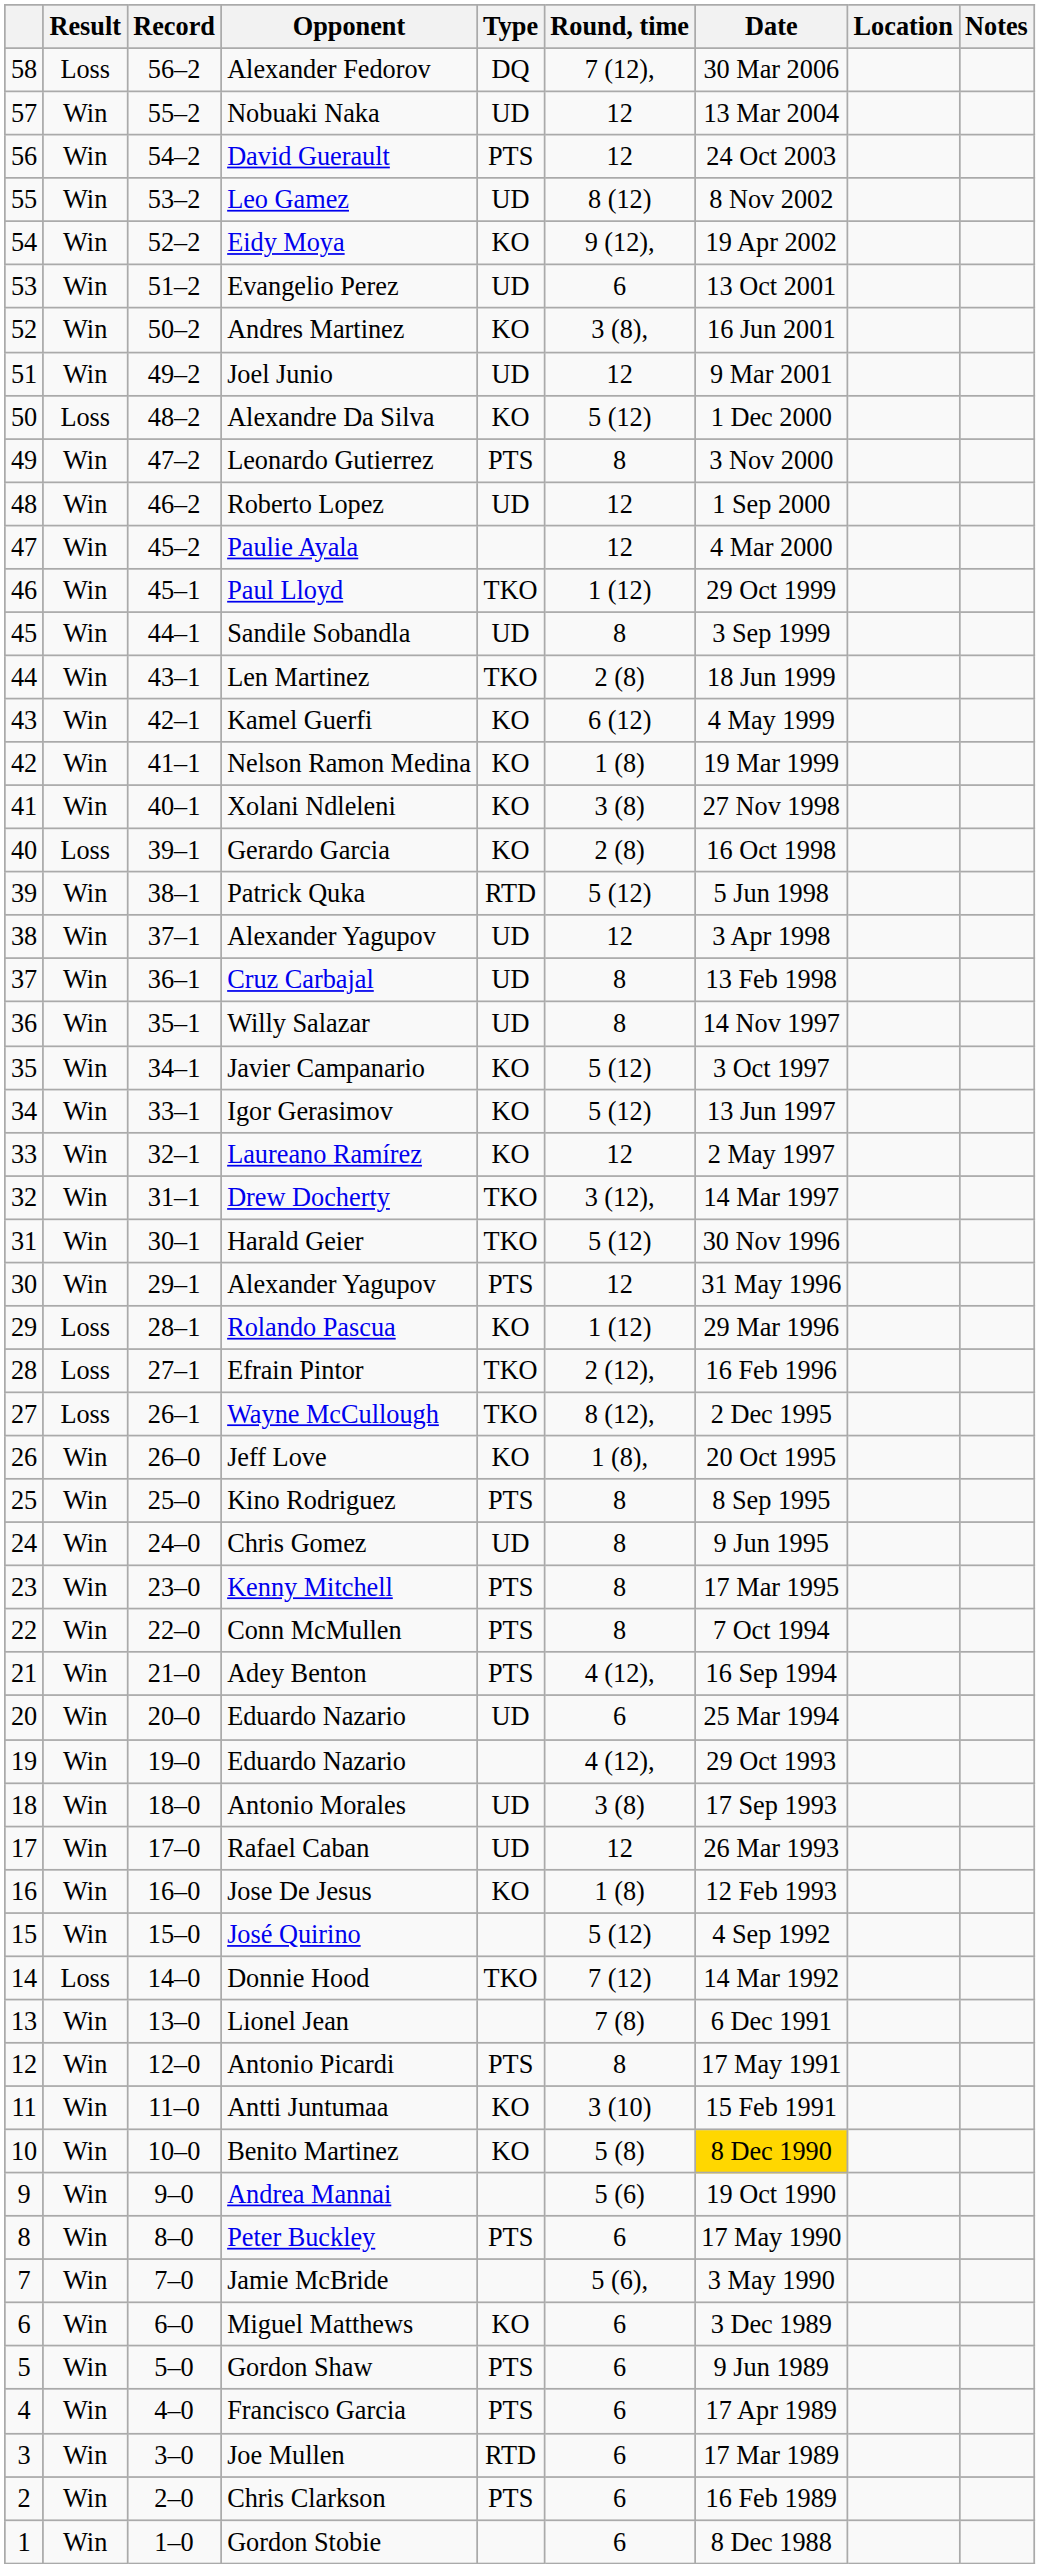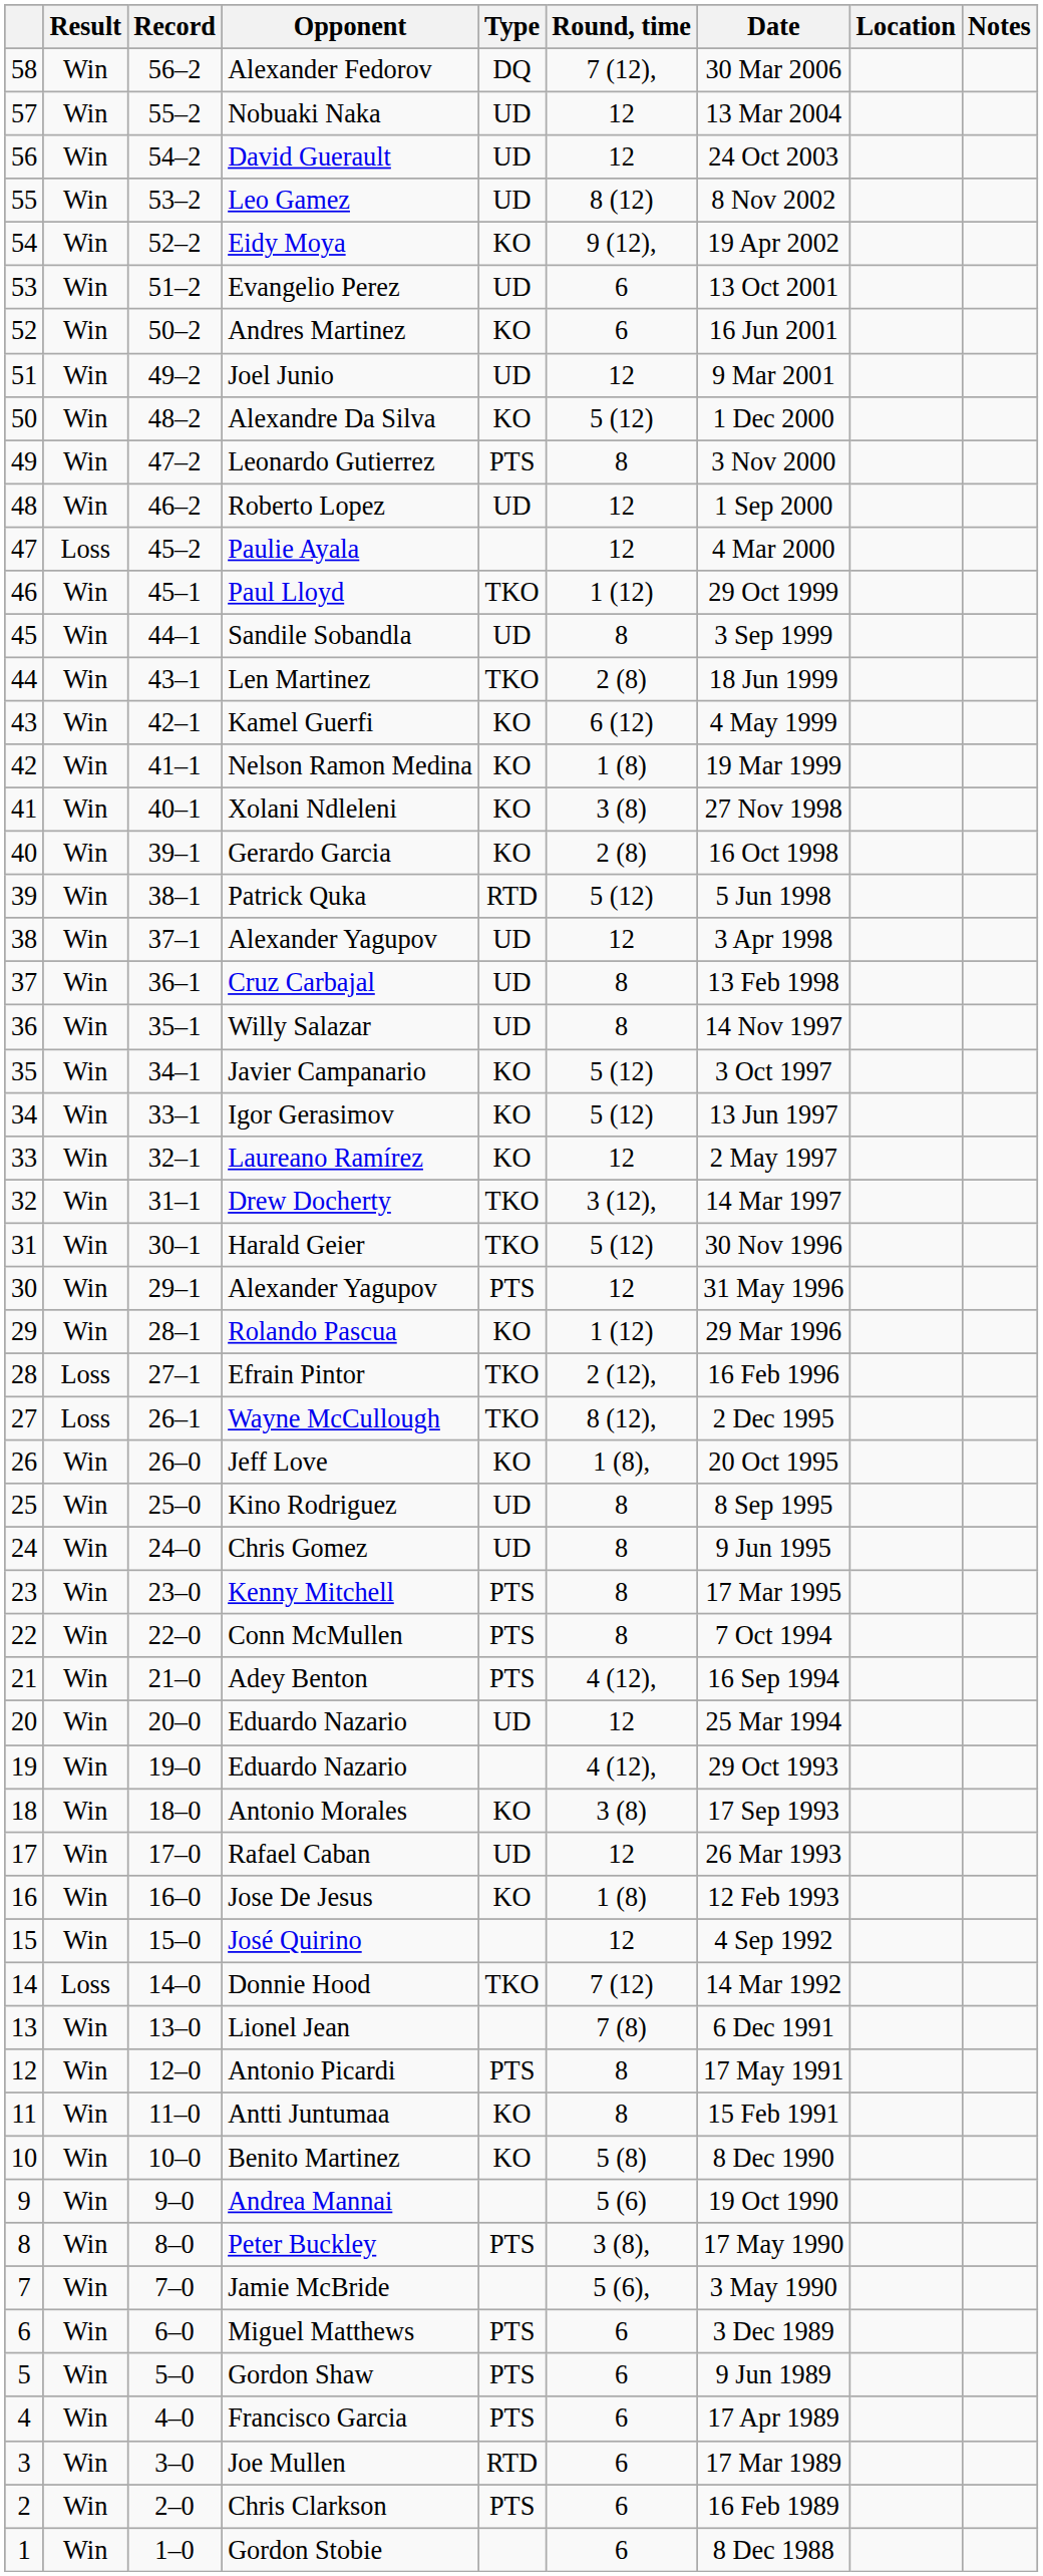 <table class="wikitable" style="text-align:center; font-size:95%">
 <tr>
 <th></th>
 <th>Result</th>
 <th>Record</th>
 <th>Opponent</th>
 <th>Type</th>
 <th>Round, time</th>
 <th>Date</th>
 <th>Location</th>
 <th>Notes</th>
 </tr>
 <tr>
 <td>58</td>
-<td>Loss</td>
+<td>Win</td>
 <td>56–2</td>
 <td style="text-align:left;">Alexander Fedorov</td>
 <td>DQ</td>
 <td>7 (12), </td>
 <td>30 Mar 2006</td>
 <td style="text-align:left;"></td>
 <td style="text-align:left;"></td>
 </tr>
 <tr>
 <td>57</td>
 <td>Win</td>
 <td>55–2</td>
 <td style="text-align:left;">Nobuaki Naka</td>
 <td>UD</td>
 <td>12</td>
 <td>13 Mar 2004</td>
 <td style="text-align:left;"></td>
 <td style="text-align:left;"></td>
 </tr>
 <tr>
 <td>56</td>
 <td>Win</td>
 <td>54–2</td>
 <td style="text-align:left;"><a href='#'>David Guerault</a></td>
-<td>PTS</td>
+<td>UD</td>
 <td>12</td>
 <td>24 Oct 2003</td>
 <td style="text-align:left;"></td>
 <td style="text-align:left;"></td>
 </tr>
 <tr>
 <td>55</td>
 <td>Win</td>
 <td>53–2</td>
 <td style="text-align:left;"><a href='#'>Leo Gamez</a></td>
 <td>UD</td>
 <td>8 (12)</td>
 <td>8 Nov 2002</td>
 <td style="text-align:left;"></td>
 <td style="text-align:left;"></td>
 </tr>
 <tr>
 <td>54</td>
 <td>Win</td>
 <td>52–2</td>
 <td style="text-align:left;"><a href='#'>Eidy Moya</a></td>
 <td>KO</td>
 <td>9 (12), </td>
 <td>19 Apr 2002</td>
 <td style="text-align:left;"></td>
 <td style="text-align:left;"></td>
 </tr>
 <tr>
 <td>53</td>
 <td>Win</td>
 <td>51–2</td>
 <td style="text-align:left;">Evangelio Perez</td>
 <td>UD</td>
 <td>6</td>
 <td>13 Oct 2001</td>
 <td style="text-align:left;"></td>
 <td style="text-align:left;"></td>
 </tr>
 <tr>
 <td>52</td>
 <td>Win</td>
 <td>50–2</td>
 <td style="text-align:left;">Andres Martinez</td>
 <td>KO</td>
-<td>3 (8), </td>
+<td>6</td>
 <td>16 Jun 2001</td>
 <td style="text-align:left;"></td>
 <td style="text-align:left;"></td>
 </tr>
 <tr>
 <td>51</td>
 <td>Win</td>
 <td>49–2</td>
 <td style="text-align:left;">Joel Junio</td>
 <td>UD</td>
 <td>12</td>
 <td>9 Mar 2001</td>
 <td style="text-align:left;"></td>
 <td style="text-align:left;"></td>
 </tr>
 <tr>
 <td>50</td>
-<td>Loss</td>
+<td>Win</td>
 <td>48–2</td>
 <td style="text-align:left;">Alexandre Da Silva</td>
 <td>KO</td>
 <td>5 (12)</td>
 <td>1 Dec 2000</td>
 <td style="text-align:left;"></td>
 <td style="text-align:left;"></td>
 </tr>
 <tr>
 <td>49</td>
 <td>Win</td>
 <td>47–2</td>
 <td style="text-align:left;">Leonardo Gutierrez</td>
 <td>PTS</td>
 <td>8</td>
 <td>3 Nov 2000</td>
 <td style="text-align:left;"></td>
 <td style="text-align:left;"></td>
 </tr>
 <tr>
 <td>48</td>
 <td>Win</td>
 <td>46–2</td>
 <td style="text-align:left;">Roberto Lopez</td>
 <td>UD</td>
 <td>12</td>
 <td>1 Sep 2000</td>
 <td style="text-align:left;"></td>
 <td style="text-align:left;"></td>
 </tr>
 <tr>
 <td>47</td>
-<td>Win</td>
+<td>Loss</td>
 <td>45–2</td>
 <td style="text-align:left;"><a href='#'>Paulie Ayala</a></td>
 <td></td>
 <td>12</td>
 <td>4 Mar 2000</td>
 <td style="text-align:left;"></td>
 <td style="text-align:left;"></td>
 </tr>
 <tr>
 <td>46</td>
 <td>Win</td>
 <td>45–1</td>
 <td style="text-align:left;"><a href='#'>Paul Lloyd</a></td>
 <td>TKO</td>
 <td>1 (12)</td>
 <td>29 Oct 1999</td>
 <td style="text-align:left;"></td>
 <td style="text-align:left;"></td>
 </tr>
 <tr>
 <td>45</td>
 <td>Win</td>
 <td>44–1</td>
 <td style="text-align:left;">Sandile Sobandla</td>
 <td>UD</td>
 <td>8</td>
 <td>3 Sep 1999</td>
 <td style="text-align:left;"></td>
 <td style="text-align:left;"></td>
 </tr>
 <tr>
 <td>44</td>
 <td>Win</td>
 <td>43–1</td>
 <td style="text-align:left;">Len Martinez</td>
 <td>TKO</td>
 <td>2 (8)</td>
 <td>18 Jun 1999</td>
 <td style="text-align:left;"></td>
 <td style="text-align:left;"></td>
 </tr>
 <tr>
 <td>43</td>
 <td>Win</td>
 <td>42–1</td>
 <td style="text-align:left;">Kamel Guerfi</td>
 <td>KO</td>
 <td>6 (12)</td>
 <td>4 May 1999</td>
 <td style="text-align:left;"></td>
 <td style="text-align:left;"></td>
 </tr>
 <tr>
 <td>42</td>
 <td>Win</td>
 <td>41–1</td>
 <td style="text-align:left;">Nelson Ramon Medina</td>
 <td>KO</td>
 <td>1 (8)</td>
 <td>19 Mar 1999</td>
 <td style="text-align:left;"></td>
 <td style="text-align:left;"></td>
 </tr>
 <tr>
 <td>41</td>
 <td>Win</td>
 <td>40–1</td>
 <td style="text-align:left;">Xolani Ndleleni</td>
 <td>KO</td>
 <td>3 (8)</td>
 <td>27 Nov 1998</td>
 <td style="text-align:left;"></td>
 <td style="text-align:left;"></td>
 </tr>
 <tr>
 <td>40</td>
-<td>Loss</td>
+<td>Win</td>
 <td>39–1</td>
 <td style="text-align:left;">Gerardo Garcia</td>
 <td>KO</td>
 <td>2 (8)</td>
 <td>16 Oct 1998</td>
 <td style="text-align:left;"></td>
 <td style="text-align:left;"></td>
 </tr>
 <tr>
 <td>39</td>
 <td>Win</td>
 <td>38–1</td>
 <td style="text-align:left;">Patrick Quka</td>
 <td>RTD</td>
 <td>5 (12)</td>
 <td>5 Jun 1998</td>
 <td style="text-align:left;"></td>
 <td style="text-align:left;"></td>
 </tr>
 <tr>
 <td>38</td>
 <td>Win</td>
 <td>37–1</td>
 <td style="text-align:left;">Alexander Yagupov</td>
 <td>UD</td>
 <td>12</td>
 <td>3 Apr 1998</td>
 <td style="text-align:left;"></td>
 <td style="text-align:left;"></td>
 </tr>
 <tr>
 <td>37</td>
 <td>Win</td>
 <td>36–1</td>
 <td style="text-align:left;"><a href='#'>Cruz Carbajal</a></td>
 <td>UD</td>
 <td>8</td>
 <td>13 Feb 1998</td>
 <td style="text-align:left;"></td>
 <td style="text-align:left;"></td>
 </tr>
 <tr>
 <td>36</td>
 <td>Win</td>
 <td>35–1</td>
 <td style="text-align:left;">Willy Salazar</td>
 <td>UD</td>
 <td>8</td>
 <td>14 Nov 1997</td>
 <td style="text-align:left;"></td>
 <td style="text-align:left;"></td>
 </tr>
 <tr>
 <td>35</td>
 <td>Win</td>
 <td>34–1</td>
 <td style="text-align:left;">Javier Campanario</td>
 <td>KO</td>
 <td>5 (12)</td>
 <td>3 Oct 1997</td>
 <td style="text-align:left;"></td>
 <td style="text-align:left;"></td>
 </tr>
 <tr>
 <td>34</td>
 <td>Win</td>
 <td>33–1</td>
 <td style="text-align:left;">Igor Gerasimov</td>
 <td>KO</td>
 <td>5 (12)</td>
 <td>13 Jun 1997</td>
 <td style="text-align:left;"></td>
 <td style="text-align:left;"></td>
 </tr>
 <tr>
 <td>33</td>
 <td>Win</td>
 <td>32–1</td>
 <td style="text-align:left;"><a href='#'>Laureano Ramírez</a></td>
 <td>KO</td>
 <td>12</td>
 <td>2 May 1997</td>
 <td style="text-align:left;"></td>
 <td style="text-align:left;"></td>
 </tr>
 <tr>
 <td>32</td>
 <td>Win</td>
 <td>31–1</td>
 <td style="text-align:left;"><a href='#'>Drew Docherty</a></td>
 <td>TKO</td>
 <td>3 (12), </td>
 <td>14 Mar 1997</td>
 <td style="text-align:left;"></td>
 <td style="text-align:left;"></td>
 </tr>
 <tr>
 <td>31</td>
 <td>Win</td>
 <td>30–1</td>
 <td style="text-align:left;">Harald Geier</td>
 <td>TKO</td>
 <td>5 (12)</td>
 <td>30 Nov 1996</td>
 <td style="text-align:left;"></td>
 <td style="text-align:left;"></td>
 </tr>
 <tr>
 <td>30</td>
 <td>Win</td>
 <td>29–1</td>
 <td style="text-align:left;">Alexander Yagupov</td>
 <td>PTS</td>
 <td>12</td>
 <td>31 May 1996</td>
 <td style="text-align:left;"></td>
 <td style="text-align:left;"></td>
 </tr>
 <tr>
 <td>29</td>
-<td>Loss</td>
+<td>Win</td>
 <td>28–1</td>
 <td style="text-align:left;"><a href='#'>Rolando Pascua</a></td>
 <td>KO</td>
 <td>1 (12)</td>
 <td>29 Mar 1996</td>
 <td style="text-align:left;"></td>
 <td style="text-align:left;"></td>
 </tr>
 <tr>
 <td>28</td>
 <td>Loss</td>
 <td>27–1</td>
 <td style="text-align:left;">Efrain Pintor</td>
 <td>TKO</td>
 <td>2 (12), </td>
 <td>16 Feb 1996</td>
 <td style="text-align:left;"></td>
 <td style="text-align:left;"></td>
 </tr>
 <tr>
 <td>27</td>
 <td>Loss</td>
 <td>26–1</td>
 <td style="text-align:left;"><a href='#'>Wayne McCullough</a></td>
 <td>TKO</td>
 <td>8 (12), </td>
 <td>2 Dec 1995</td>
 <td style="text-align:left;"></td>
 <td style="text-align:left;"></td>
 </tr>
 <tr>
 <td>26</td>
 <td>Win</td>
 <td>26–0</td>
 <td style="text-align:left;">Jeff Love</td>
 <td>KO</td>
 <td>1 (8), </td>
 <td>20 Oct 1995</td>
 <td style="text-align:left;"></td>
 <td style="text-align:left;"></td>
 </tr>
 <tr>
 <td>25</td>
 <td>Win</td>
 <td>25–0</td>
 <td style="text-align:left;">Kino Rodriguez</td>
-<td>PTS</td>
+<td>UD</td>
 <td>8</td>
 <td>8 Sep 1995</td>
 <td style="text-align:left;"></td>
 <td style="text-align:left;"></td>
 </tr>
 <tr>
 <td>24</td>
 <td>Win</td>
 <td>24–0</td>
 <td style="text-align:left;">Chris Gomez</td>
 <td>UD</td>
 <td>8</td>
 <td>9 Jun 1995</td>
 <td style="text-align:left;"></td>
 <td style="text-align:left;"></td>
 </tr>
 <tr>
 <td>23</td>
 <td>Win</td>
 <td>23–0</td>
 <td style="text-align:left;"><a href='#'>Kenny Mitchell</a></td>
 <td>PTS</td>
 <td>8</td>
 <td>17 Mar 1995</td>
 <td style="text-align:left;"></td>
 <td style="text-align:left;"></td>
 </tr>
 <tr>
 <td>22</td>
 <td>Win</td>
 <td>22–0</td>
 <td style="text-align:left;">Conn McMullen</td>
 <td>PTS</td>
 <td>8</td>
 <td>7 Oct 1994</td>
 <td style="text-align:left;"></td>
 <td style="text-align:left;"></td>
 </tr>
 <tr>
 <td>21</td>
 <td>Win</td>
 <td>21–0</td>
 <td style="text-align:left;">Adey Benton</td>
 <td>PTS</td>
 <td>4 (12), </td>
 <td>16 Sep 1994</td>
 <td style="text-align:left;"></td>
 <td style="text-align:left;"></td>
 </tr>
 <tr>
 <td>20</td>
 <td>Win</td>
 <td>20–0</td>
 <td style="text-align:left;">Eduardo Nazario</td>
 <td>UD</td>
-<td>6</td>
+<td>12</td>
 <td>25 Mar 1994</td>
 <td style="text-align:left;"></td>
 <td style="text-align:left;"></td>
 </tr>
 <tr>
 <td>19</td>
 <td>Win</td>
 <td>19–0</td>
 <td style="text-align:left;">Eduardo Nazario</td>
 <td></td>
 <td>4 (12), </td>
 <td>29 Oct 1993</td>
 <td style="text-align:left;"></td>
 <td style="text-align:left;"></td>
 </tr>
 <tr>
 <td>18</td>
 <td>Win</td>
 <td>18–0</td>
 <td style="text-align:left;">Antonio Morales</td>
-<td>UD</td>
+<td>KO</td>
 <td>3 (8)</td>
 <td>17 Sep 1993</td>
 <td style="text-align:left;"></td>
 <td style="text-align:left;"></td>
 </tr>
 <tr>
 <td>17</td>
 <td>Win</td>
 <td>17–0</td>
 <td style="text-align:left;">Rafael Caban</td>
 <td>UD</td>
 <td>12</td>
 <td>26 Mar 1993</td>
 <td style="text-align:left;"></td>
 <td style="text-align:left;"></td>
 </tr>
 <tr>
 <td>16</td>
 <td>Win</td>
 <td>16–0</td>
 <td style="text-align:left;">Jose De Jesus</td>
 <td>KO</td>
 <td>1 (8)</td>
 <td>12 Feb 1993</td>
 <td style="text-align:left;"></td>
 <td style="text-align:left;"></td>
 </tr>
 <tr>
 <td>15</td>
 <td>Win</td>
 <td>15–0</td>
 <td style="text-align:left;"><a href='#'>José Quirino</a></td>
 <td></td>
-<td>5 (12)</td>
+<td>12</td>
 <td>4 Sep 1992</td>
 <td style="text-align:left;"></td>
 <td style="text-align:left;"></td>
 </tr>
 <tr>
 <td>14</td>
 <td>Loss</td>
 <td>14–0</td>
 <td style="text-align:left;">Donnie Hood</td>
 <td>TKO</td>
 <td>7 (12)</td>
 <td>14 Mar 1992</td>
 <td style="text-align:left;"></td>
 <td style="text-align:left;"></td>
 </tr>
 <tr>
 <td>13</td>
 <td>Win</td>
 <td>13–0</td>
 <td style="text-align:left;">Lionel Jean</td>
 <td></td>
 <td>7 (8)</td>
 <td>6 Dec 1991</td>
 <td style="text-align:left;"></td>
 <td style="text-align:left;"></td>
 </tr>
 <tr>
 <td>12</td>
 <td>Win</td>
 <td>12–0</td>
 <td style="text-align:left;">Antonio Picardi</td>
 <td>PTS</td>
 <td>8</td>
 <td>17 May 1991</td>
 <td style="text-align:left;"></td>
 <td style="text-align:left;"></td>
 </tr>
 <tr>
 <td>11</td>
 <td>Win</td>
 <td>11–0</td>
 <td style="text-align:left;">Antti Juntumaa</td>
 <td>KO</td>
-<td>3 (10)</td>
+<td>8</td>
 <td>15 Feb 1991</td>
 <td style="text-align:left;"></td>
 <td style="text-align:left;"></td>
 </tr>
 <tr>
 <td>10</td>
 <td>Win</td>
 <td>10–0</td>
 <td style="text-align:left;">Benito Martinez</td>
 <td>KO</td>
 <td>5 (8)</td>
-<td style="background: gold;">8 Dec 1990</td>
+<td>8 Dec 1990</td>
 <td style="text-align:left;"></td>
 <td style="text-align:left;"></td>
 </tr>
 <tr>
 <td>9</td>
 <td>Win</td>
 <td>9–0</td>
 <td style="text-align:left;"><a href='#'>Andrea Mannai</a></td>
 <td></td>
 <td>5 (6)</td>
 <td>19 Oct 1990</td>
 <td style="text-align:left;"></td>
 <td style="text-align:left;"></td>
 </tr>
 <tr>
 <td>8</td>
 <td>Win</td>
 <td>8–0</td>
 <td style="text-align:left;"><a href='#'>Peter Buckley</a></td>
 <td>PTS</td>
-<td>6</td>
+<td>3 (8), </td>
 <td>17 May 1990</td>
 <td style="text-align:left;"></td>
 <td style="text-align:left;"></td>
 </tr>
 <tr>
 <td>7</td>
 <td>Win</td>
 <td>7–0</td>
 <td style="text-align:left;">Jamie McBride</td>
 <td></td>
 <td>5 (6), </td>
 <td>3 May 1990</td>
 <td style="text-align:left;"></td>
 <td style="text-align:left;"></td>
 </tr>
 <tr>
 <td>6</td>
 <td>Win</td>
 <td>6–0</td>
 <td style="text-align:left;">Miguel Matthews</td>
-<td>KO</td>
+<td>PTS</td>
 <td>6</td>
 <td>3 Dec 1989</td>
 <td style="text-align:left;"></td>
 <td style="text-align:left;"></td>
 </tr>
 <tr>
 <td>5</td>
 <td>Win</td>
 <td>5–0</td>
 <td style="text-align:left;">Gordon Shaw</td>
 <td>PTS</td>
 <td>6</td>
 <td>9 Jun 1989</td>
 <td style="text-align:left;"></td>
 <td style="text-align:left;"></td>
 </tr>
 <tr>
 <td>4</td>
 <td>Win</td>
 <td>4–0</td>
 <td style="text-align:left;">Francisco Garcia</td>
 <td>PTS</td>
 <td>6</td>
 <td>17 Apr 1989</td>
 <td style="text-align:left;"></td>
 <td style="text-align:left;"></td>
 </tr>
 <tr>
 <td>3</td>
 <td>Win</td>
 <td>3–0</td>
 <td style="text-align:left;">Joe Mullen</td>
 <td>RTD</td>
 <td>6</td>
 <td>17 Mar 1989</td>
 <td style="text-align:left;"></td>
 <td style="text-align:left;"></td>
 </tr>
 <tr>
 <td>2</td>
 <td>Win</td>
 <td>2–0</td>
 <td style="text-align:left;">Chris Clarkson</td>
 <td>PTS</td>
 <td>6</td>
 <td>16 Feb 1989</td>
 <td style="text-align:left;"></td>
 <td style="text-align:left;"></td>
 </tr>
 <tr>
 <td>1</td>
 <td>Win</td>
 <td>1–0</td>
 <td style="text-align:left;">Gordon Stobie</td>
 <td></td>
 <td>6</td>
 <td>8 Dec 1988</td>
 <td style="text-align:left;"></td>
 <td style="text-align:left;"></td>
 </tr>
 </table>
